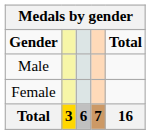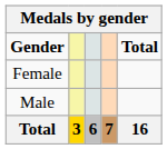 <table class="wikitable" border="1" style="font-size:85%; float:right">
 <tr style="background:#efefef;">
 <th colspan=5><strong>Medals by gender</strong></th>
 </tr>
 <tr align=center>
 <td><strong>Gender</strong></td>
 <td bgcolor=#F7F6A8></td>
 <td bgcolor=#DCE5E5></td>
 <td bgcolor=#FFDAB9></td>
 <td><strong>Total</strong></td>
 </tr>
 <tr align=center>
-<td>Male</td>
+<td>Female</td>
 <td style="background:#F7F6A8;"></td>
 <td style="background:#DCE5E5;"></td>
 <td style="background:#FFDAB9;"></td>
 <td></td>
 </tr>
 <tr align=center>
-<td>Female</td>
+<td>Male</td>
 <td style="background:#F7F6A8;"></td>
 <td style="background:#DCE5E5;"></td>
 <td style="background:#FFDAB9;"></td>
 <td></td>
 </tr>
 <tr align=center>
 <th><strong>Total</strong></th>
 <th style="background:gold;"><strong>3</strong></th>
 <th style="background:silver;"><strong>6</strong></th>
 <th style="background:#c96;"><strong>7</strong></th>
 <th><strong>16</strong></th>
 </tr>
 </table>
